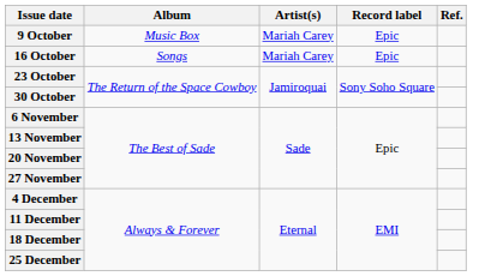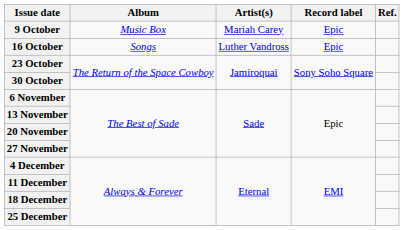 <table class="wikitable plainrowheaders">
 <tr>
 <th scope=col>Issue date</th>
 <th scope=col>Album</th>
 <th scope=col>Artist(s)</th>
 <th scope=col>Record label</th>
 <th scope=col>Ref.</th>
 </tr>
 <tr>
 <th scope=row>9 October</th>
 <td align="center"><em><a href='#'>Music Box</a></em></td>
 <td align="center"><a href='#'>Mariah Carey</a></td>
 <td align="center"><a href='#'>Epic</a></td>
 <td align="center"></td>
 </tr>
 <tr>
 <th scope=row>16 October</th>
 <td align="center"><em><a href='#'>Songs</a></em></td>
-<td align="center"><a href='#'>Mariah Carey</a></td>
+<td align="center"><a href='#'>Luther Vandross</a></td>
 <td align="center"><a href='#'>Epic</a></td>
 <td align="center"></td>
 </tr>
 <tr>
 <th scope=row>23 October</th>
 <td align="center" rowspan="2"><em><a href='#'>The Return of the Space Cowboy</a></em></td>
 <td align="center" rowspan="2"><a href='#'>Jamiroquai</a></td>
 <td align="center" rowspan="2"><a href='#'>Sony Soho Square</a></td>
 <td align="center"></td>
 </tr>
 <tr>
 <th scope=row>30 October</th>
 <td align="center"></td>
 </tr>
 <tr>
 <th scope=row>6 November</th>
 <td align="center" rowspan="4"><em><a href='#'>The Best of Sade</a></em></td>
 <td align="center" rowspan="4"><a href='#'>Sade</a></td>
 <td align="center" rowspan="4">Epic</td>
 <td align="center"></td>
 </tr>
 <tr>
 <th scope=row>13 November</th>
 <td align="center"></td>
 </tr>
 <tr>
 <th scope=row>20 November</th>
 <td align="center"></td>
 </tr>
 <tr>
 <th scope=row>27 November</th>
 <td align="center"></td>
 </tr>
 <tr>
 <th scope=row>4 December</th>
 <td align="center" rowspan="4"><em><a href='#'>Always & Forever</a></em></td>
 <td align="center" rowspan="4"><a href='#'>Eternal</a></td>
 <td align="center" rowspan="4"><a href='#'>EMI</a></td>
 <td align="center"></td>
 </tr>
 <tr>
 <th scope=row>11 December</th>
 <td align="center"></td>
 </tr>
 <tr>
 <th scope=row>18 December</th>
 <td align="center"></td>
 </tr>
 <tr>
 <th scope=row>25 December</th>
 <td align="center"></td>
 </tr>
 </table>
